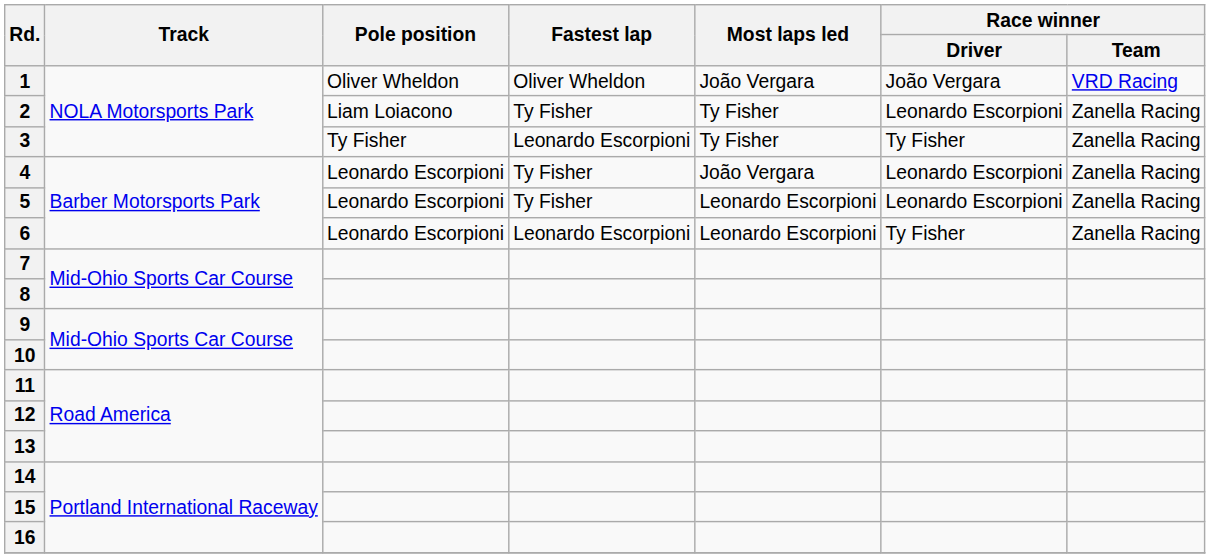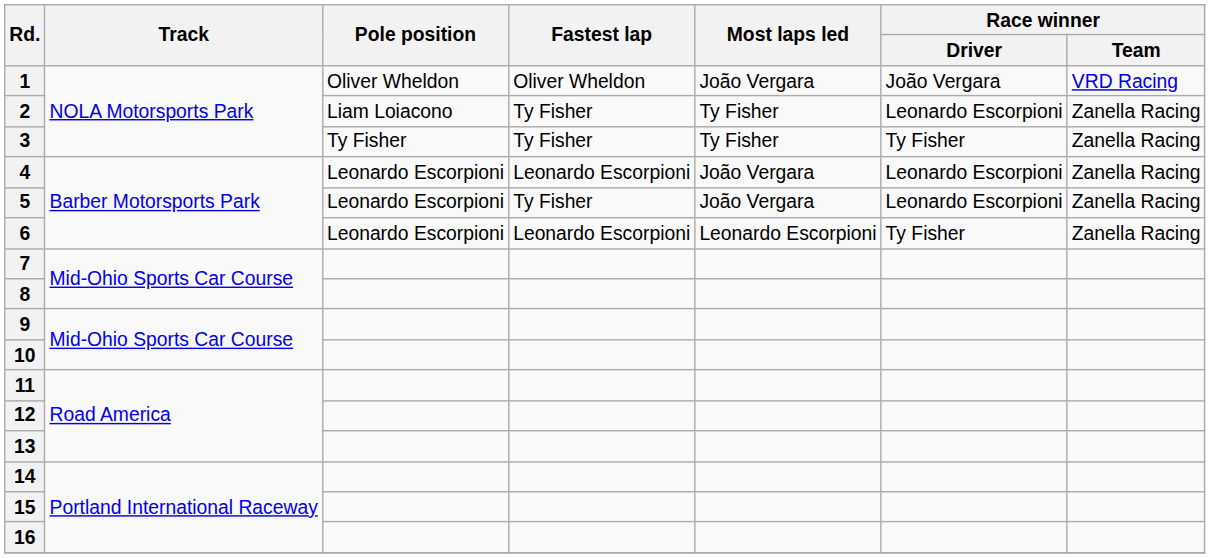 <table class="wikitable" style="font-size: 85%">
 <tr>
 <th rowspan="2">Rd.</th>
 <th rowspan="2">Track</th>
 <th rowspan="2">Pole position</th>
 <th rowspan="2">Fastest lap</th>
 <th rowspan="2">Most laps led</th>
 <th colspan="2">Race winner</th>
 </tr>
 <tr>
 <th>Driver</th>
 <th>Team</th>
 </tr>
 <tr>
 <th>1</th>
 <td rowspan="3"><a href='#'>NOLA Motorsports Park</a></td>
 <td nowrap> Oliver Wheldon</td>
 <td nowrap> Oliver Wheldon</td>
 <td> João Vergara</td>
 <td> João Vergara</td>
 <td><a href='#'>VRD Racing</a></td>
 </tr>
 <tr>
 <th>2</th>
 <td nowrap> Liam Loiacono</td>
 <td> Ty Fisher</td>
 <td> Ty Fisher</td>
 <td nowrap> Leonardo Escorpioni</td>
 <td nowrap>Zanella Racing</td>
 </tr>
 <tr>
 <th>3</th>
 <td> Ty Fisher</td>
-<td nowrap> Leonardo Escorpioni</td>
+<td> Ty Fisher</td>
 <td> Ty Fisher</td>
 <td> Ty Fisher</td>
 <td>Zanella Racing</td>
 </tr>
 <tr>
 <th>4</th>
 <td rowspan="3"><a href='#'>Barber Motorsports Park</a></td>
 <td nowrap> Leonardo Escorpioni</td>
-<td> Ty Fisher</td>
+<td nowrap> Leonardo Escorpioni</td>
 <td> João Vergara</td>
 <td nowrap> Leonardo Escorpioni</td>
 <td nowrap>Zanella Racing</td>
 </tr>
 <tr>
 <th>5</th>
 <td> Leonardo Escorpioni</td>
 <td> Ty Fisher</td>
-<td nowrap> Leonardo Escorpioni</td>
+<td> João Vergara</td>
 <td nowrap> Leonardo Escorpioni</td>
 <td nowrap>Zanella Racing</td>
 </tr>
 <tr>
 <th>6</th>
 <td nowrap> Leonardo Escorpioni</td>
 <td nowrap> Leonardo Escorpioni</td>
 <td nowrap> Leonardo Escorpioni</td>
 <td> Ty Fisher</td>
 <td>Zanella Racing</td>
 </tr>
 <tr>
 <th>7</th>
 <td rowspan="2" nowrap><a href='#'>Mid-Ohio Sports Car Course</a></td>
 <td></td>
 <td></td>
 <td></td>
 <td></td>
 <td></td>
 </tr>
 <tr>
 <th>8</th>
 <td></td>
 <td></td>
 <td></td>
 <td></td>
 <td></td>
 </tr>
 <tr>
 <th>9</th>
 <td rowspan="2"><a href='#'>Mid-Ohio Sports Car Course</a></td>
 <td></td>
 <td></td>
 <td></td>
 <td></td>
 <td></td>
 </tr>
 <tr>
 <th>10</th>
 <td></td>
 <td></td>
 <td></td>
 <td></td>
 <td></td>
 </tr>
 <tr>
 <th>11</th>
 <td rowspan="3"><a href='#'>Road America</a></td>
 <td></td>
 <td></td>
 <td></td>
 <td></td>
 <td></td>
 </tr>
 <tr>
 <th>12</th>
 <td></td>
 <td></td>
 <td></td>
 <td></td>
 <td></td>
 </tr>
 <tr>
 <th>13</th>
 <td></td>
 <td></td>
 <td></td>
 <td></td>
 <td></td>
 </tr>
 <tr>
 <th>14</th>
 <td rowspan="3" nowrap><a href='#'>Portland International Raceway</a></td>
 <td></td>
 <td></td>
 <td></td>
 <td></td>
 <td></td>
 </tr>
 <tr>
 <th>15</th>
 <td></td>
 <td></td>
 <td></td>
 <td></td>
 <td></td>
 </tr>
 <tr>
 <th>16</th>
 <td></td>
 <td></td>
 <td></td>
 <td></td>
 <td></td>
 </tr>
 <tr>
 </tr>
 </table>
